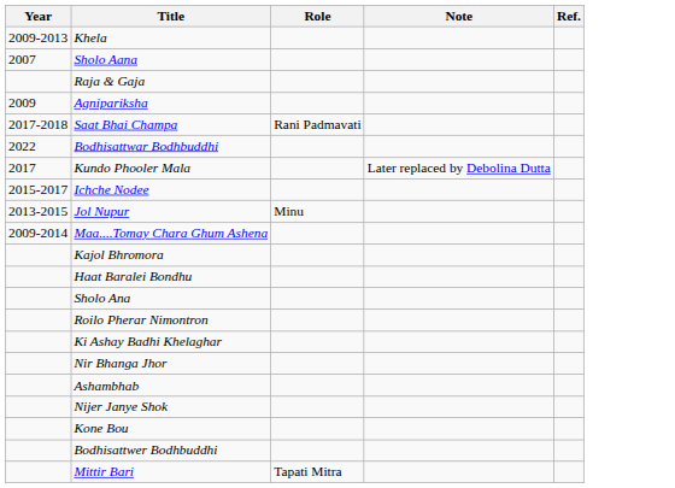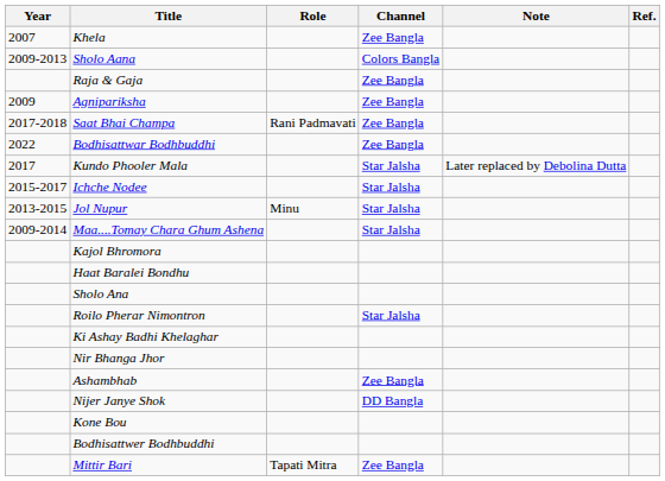 <table class="wikitable sortable">
 <tr>
 <th>Year</th>
 <th>Title</th>
 <th>Role</th>
+<th>Channel</th>
 <th>Note</th>
 <th>Ref.</th>
 </tr>
 <tr>
-<td>2009-2013</td>
+<td>2007</td>
 <td><em>Khela</em></td>
 <td></td>
+<td><a href='#'>Zee Bangla</a></td>
 <td></td>
 <td></td>
 </tr>
 <tr>
-<td>2007</td>
+<td>2009-2013</td>
 <td><em><a href='#'>Sholo Aana</a></em></td>
 <td></td>
+<td><a href='#'>Colors Bangla</a></td>
 <td></td>
 <td></td>
 </tr>
 <tr>
 <td></td>
 <td><em>Raja & Gaja</em></td>
 <td></td>
+<td><a href='#'>Zee Bangla</a></td>
 <td></td>
 <td></td>
 </tr>
 <tr>
 <td>2009</td>
 <td><em><a href='#'>Agnipariksha</a></em></td>
 <td></td>
+<td><a href='#'>Zee Bangla</a></td>
 <td></td>
 <td></td>
 </tr>
 <tr>
 <td>2017-2018</td>
 <td><em><a href='#'>Saat Bhai Champa</a></em></td>
 <td>Rani Padmavati</td>
+<td><a href='#'>Zee Bangla</a></td>
 <td></td>
 <td></td>
 </tr>
 <tr>
 <td>2022</td>
 <td><em><a href='#'>Bodhisattwar Bodhbuddhi</a></em></td>
 <td></td>
+<td><a href='#'>Zee Bangla</a></td>
 <td></td>
 <td></td>
 </tr>
 <tr>
 <td>2017</td>
 <td><em>Kundo Phooler Mala</em></td>
 <td></td>
+<td><a href='#'>Star Jalsha</a></td>
 <td>Later replaced by <a href='#'>Debolina Dutta</a></td>
 <td></td>
 </tr>
 <tr>
 <td>2015-2017</td>
 <td><em><a href='#'>Ichche Nodee</a></em></td>
 <td></td>
+<td><a href='#'>Star Jalsha</a></td>
 <td></td>
 <td></td>
 </tr>
 <tr>
 <td>2013-2015</td>
 <td><em><a href='#'>Jol Nupur</a></em></td>
 <td>Minu</td>
+<td><a href='#'>Star Jalsha</a></td>
 <td></td>
 <td></td>
 </tr>
 <tr>
 <td>2009-2014</td>
 <td><em><a href='#'>Maa....Tomay Chara Ghum Ashena</a></em></td>
 <td></td>
+<td><a href='#'>Star Jalsha</a></td>
 <td></td>
 <td></td>
 </tr>
 <tr>
 <td></td>
 <td><em>Kajol Bhromora</em></td>
+<td></td>
 <td></td>
 <td></td>
 <td></td>
 </tr>
 <tr>
 <td></td>
 <td><em>Haat Baralei Bondhu</em></td>
 <td></td>
 <td></td>
 <td></td>
+<td></td>
 </tr>
 <tr>
 <td></td>
 <td><em>Sholo Ana</em></td>
+<td></td>
 <td></td>
 <td></td>
 <td></td>
 </tr>
 <tr>
 <td></td>
 <td><em>Roilo Pherar Nimontron</em></td>
 <td></td>
+<td><a href='#'>Star Jalsha</a></td>
 <td></td>
 <td></td>
 </tr>
 <tr>
 <td></td>
 <td><em>Ki Ashay Badhi Khelaghar</em></td>
+<td></td>
 <td></td>
 <td></td>
 <td></td>
 </tr>
 <tr>
 <td></td>
 <td><em>Nir Bhanga Jhor</em></td>
 <td></td>
 <td></td>
 <td></td>
+<td></td>
 </tr>
 <tr>
 <td></td>
 <td><em>Ashambhab</em></td>
 <td></td>
+<td><a href='#'>Zee Bangla</a></td>
 <td></td>
 <td></td>
 </tr>
 <tr>
 <td></td>
 <td><em>Nijer Janye Shok</em></td>
 <td></td>
+<td><a href='#'>DD Bangla</a></td>
 <td></td>
 <td></td>
 </tr>
 <tr>
 <td></td>
 <td><em>Kone Bou</em></td>
+<td></td>
 <td></td>
 <td></td>
 <td></td>
 </tr>
 <tr>
 <td></td>
 <td><em>Bodhisattwer Bodhbuddhi</em></td>
 <td></td>
 <td></td>
 <td></td>
+<td></td>
 </tr>
 <tr>
 <td></td>
 <td><em><a href='#'>Mittir Bari</a></em></td>
 <td>Tapati Mitra</td>
+<td><a href='#'>Zee Bangla</a></td>
 <td></td>
 <td></td>
 </tr>
 </table>
